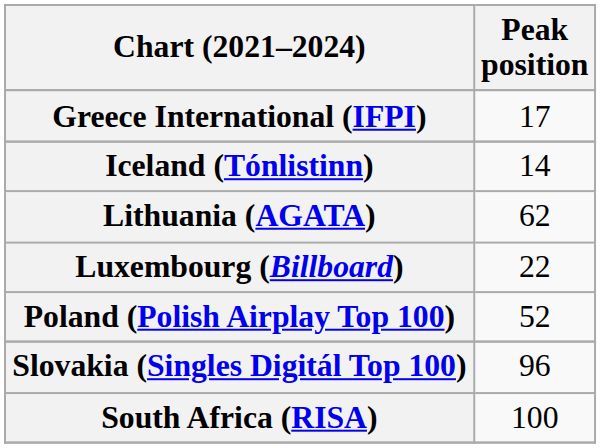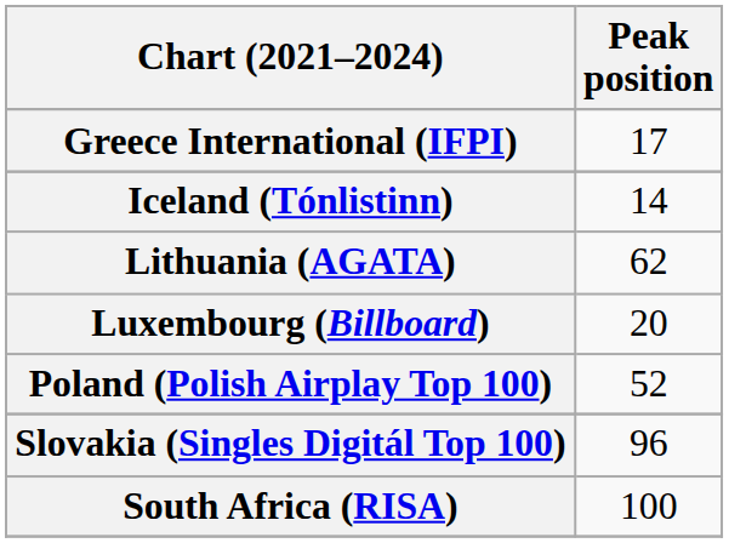 <table class="wikitable sortable plainrowheaders">
 <tr>
 <th>Chart (2021–2024)</th>
 <th>Peak<br>position</th>
 </tr>
 <tr>
 </tr>
 <tr>
 </tr>
 <tr>
 </tr>
 <tr>
 </tr>
 <tr>
 <th scope="row">Greece International (<a href='#'>IFPI</a>)</th>
 <td align=center>17</td>
 </tr>
 <tr>
 </tr>
 <tr>
 <th scope="row">Iceland (<a href='#'>Tónlistinn</a>)</th>
 <td align=center>14</td>
 </tr>
 <tr>
 <th scope="row">Lithuania (<a href='#'>AGATA</a>)</th>
 <td align=center>62</td>
 </tr>
 <tr>
 <th scope="row">Luxembourg (<em><a href='#'>Billboard</a></em>)</th>
-<td align=center>22</td>
+<td align=center>20</td>
 </tr>
 <tr>
 <th scope="row">Poland (<a href='#'>Polish Airplay Top 100</a>)</th>
 <td align=center>52</td>
 </tr>
 <tr>
 </tr>
 <tr>
 <th scope="row">Slovakia (<a href='#'>Singles Digitál Top 100</a>)</th>
 <td align=center>96</td>
 </tr>
 <tr>
 <th scope="row">South Africa (<a href='#'>RISA</a>)</th>
 <td align=center>100</td>
 </tr>
 <tr>
 </tr>
 <tr>
 </tr>
 <tr>
 </tr>
 </table>
